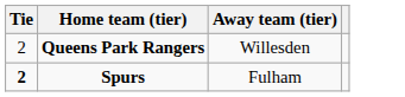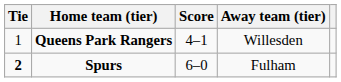 <table class="wikitable" style="text-align:center; font-size:85%">
 <tr>
 <th>Tie</th>
 <th>Home team (tier)</th>
+<th>Score</th>
 <th>Away team (tier)</th>
 <th></th>
 </tr>
 <tr>
-<td align="center">2</td>
+<td align="center">1</td>
 <td><strong>Queens Park Rangers</strong></td>
+<td align="center">4–1</td>
 <td>Willesden</td>
 <td></td>
 </tr>
 <tr>
 <td align="center"><strong>2</strong></td>
 <td><strong>Spurs</strong></td>
+<td align="center">6–0</td>
 <td>Fulham</td>
 <td></td>
 </tr>
 </table>
